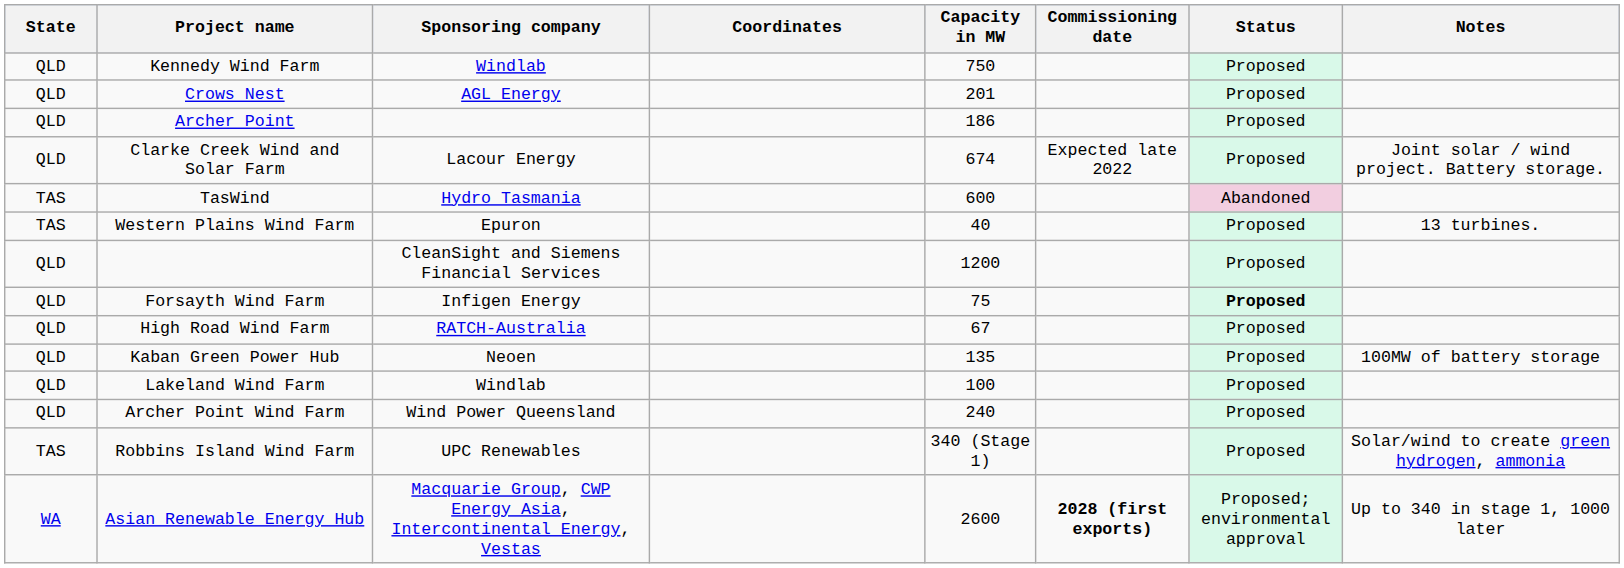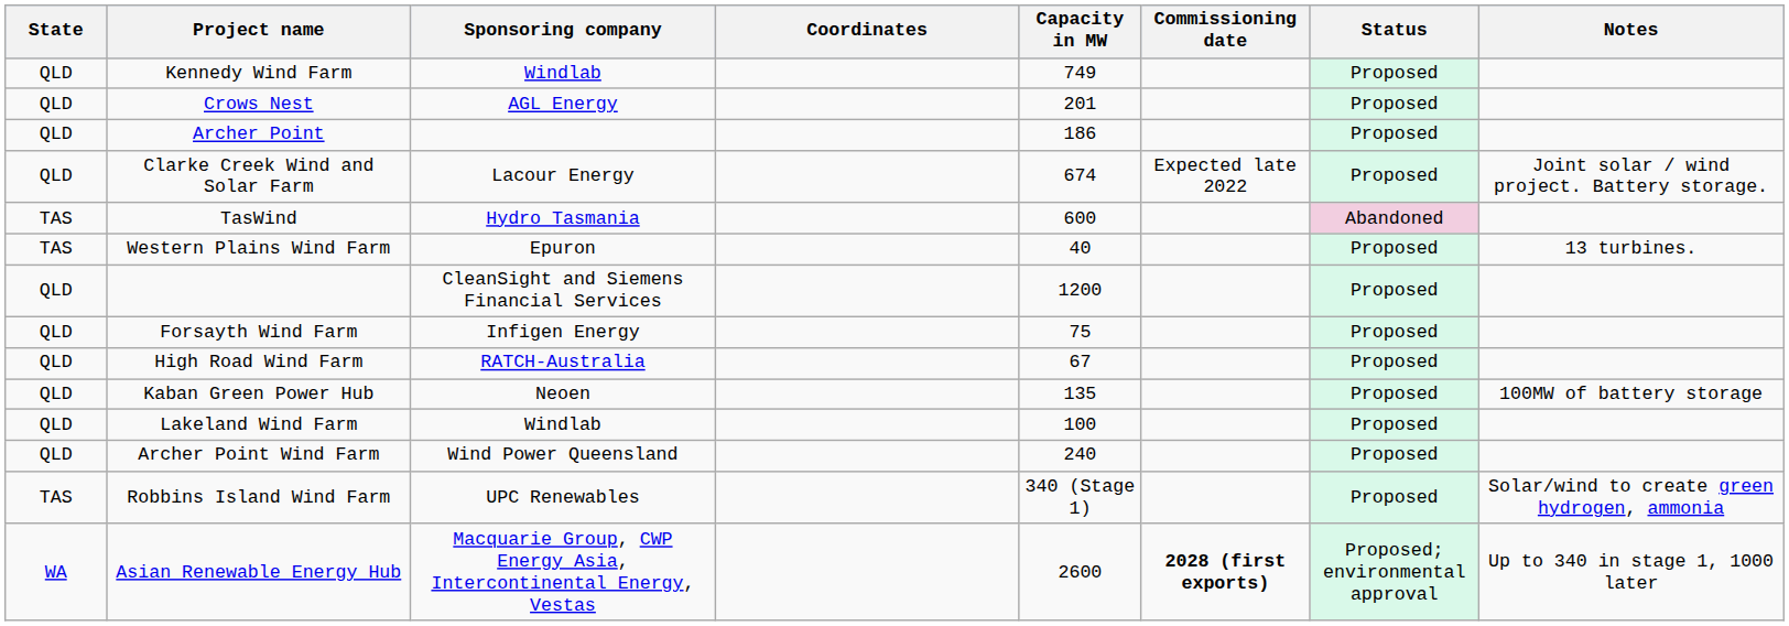 <table class="wikitable sortable" style="text-align:center; font-size:90%; border-collapse:collapse;" width=90%>
 <tr style="background:#C1D8FF;">
 <th width=5%>State</th>
 <th width=15%>Project name</th>
 <th width=15%>Sponsoring company</th>
 <th width=15%>Coordinates</th>
 <th width=6%>Capacity in MW</th>
 <th width=7%>Commissioning date</th>
 <th width=7%>Status</th>
 <th width=15%>Notes</th>
 </tr>
 <tr>
 <td>QLD</td>
 <td>Kennedy Wind Farm</td>
 <td><a href='#'>Windlab</a></td>
 <td></td>
-<td>750</td>
+<td>749</td>
 <td></td>
 <td style="background:#D9F9E9;">Proposed</td>
 <td></td>
 </tr>
 <tr>
 <td>QLD</td>
 <td><a href='#'>Crows Nest</a></td>
 <td><a href='#'>AGL Energy</a></td>
 <td></td>
 <td>201</td>
 <td></td>
 <td style="background:#D9F9E9;">Proposed</td>
 <td></td>
 </tr>
 <tr>
 <td>QLD</td>
 <td><a href='#'>Archer Point</a></td>
 <td></td>
 <td></td>
 <td>186</td>
 <td></td>
 <td style="background:#D9F9E9;">Proposed</td>
 <td></td>
 </tr>
 <tr>
 <td>QLD</td>
 <td>Clarke Creek Wind and Solar Farm</td>
 <td>Lacour Energy</td>
 <td></td>
 <td>674</td>
 <td>Expected late 2022</td>
 <td style="background:#D9F9E9;">Proposed</td>
 <td>Joint solar / wind project. Battery storage.</td>
 </tr>
 <tr>
 <td>TAS</td>
 <td>TasWind</td>
 <td><a href='#'>Hydro Tasmania</a></td>
 <td></td>
 <td>600</td>
 <td></td>
 <td style="background:#F2CEE0;">Abandoned</td>
 <td></td>
 </tr>
 <tr>
 <td>TAS</td>
 <td>Western Plains Wind Farm</td>
 <td>Epuron</td>
 <td></td>
 <td>40</td>
 <td></td>
 <td style="background:#D9F9E9;">Proposed</td>
 <td>13 turbines.</td>
 </tr>
 <tr>
 <td>QLD</td>
 <td></td>
 <td>CleanSight and Siemens Financial Services</td>
 <td></td>
 <td>1200</td>
 <td></td>
 <td style="background:#D9F9E9;">Proposed</td>
 <td></td>
 </tr>
 <tr>
 <td>QLD</td>
 <td>Forsayth Wind Farm</td>
 <td>Infigen Energy</td>
 <td></td>
 <td>75</td>
 <td></td>
-<td style="background:#D9F9E9;"><strong>Proposed</strong></td>
+<td style="background:#D9F9E9;">Proposed</td>
 <td></td>
 </tr>
 <tr>
 <td>QLD</td>
 <td>High Road Wind Farm</td>
 <td><a href='#'>RATCH-Australia</a></td>
 <td></td>
 <td>67</td>
 <td></td>
 <td style="background:#D9F9E9;">Proposed</td>
 <td></td>
 </tr>
 <tr>
 <td>QLD</td>
 <td>Kaban Green Power Hub</td>
 <td>Neoen</td>
 <td></td>
 <td>135</td>
 <td></td>
 <td style="background:#D9F9E9;">Proposed</td>
 <td>100MW of battery storage</td>
 </tr>
 <tr>
 <td>QLD</td>
 <td>Lakeland Wind Farm</td>
 <td>Windlab</td>
 <td></td>
 <td>100</td>
 <td></td>
 <td style="background:#D9F9E9;">Proposed</td>
 <td></td>
 </tr>
 <tr>
 <td>QLD</td>
 <td>Archer Point Wind Farm</td>
 <td>Wind Power Queensland</td>
 <td></td>
 <td>240</td>
 <td></td>
 <td style="background:#D9F9E9;">Proposed</td>
 <td><br></td>
 </tr>
 <tr>
 <td>TAS</td>
 <td>Robbins Island Wind Farm</td>
 <td>UPC Renewables</td>
 <td></td>
 <td>340 (Stage 1)</td>
 <td></td>
 <td style="background:#D9F9E9;">Proposed</td>
 <td>Solar/wind to create <a href='#'>green hydrogen</a>, <a href='#'>ammonia</a></td>
 </tr>
 <tr>
 <td><a href='#'>WA</a></td>
 <td><a href='#'>Asian Renewable Energy Hub</a></td>
 <td><a href='#'>Macquarie Group</a>, <a href='#'>CWP Energy Asia</a>, <a href='#'>Intercontinental Energy</a>, <a href='#'>Vestas</a></td>
 <td></td>
 <td>2600</td>
 <td><strong>2028 (first exports)</strong></td>
 <td style="background:#D9F9E9;">Proposed; environmental approval</td>
 <td>Up to 340 in stage 1, 1000 later</td>
 </tr>
 </table>
